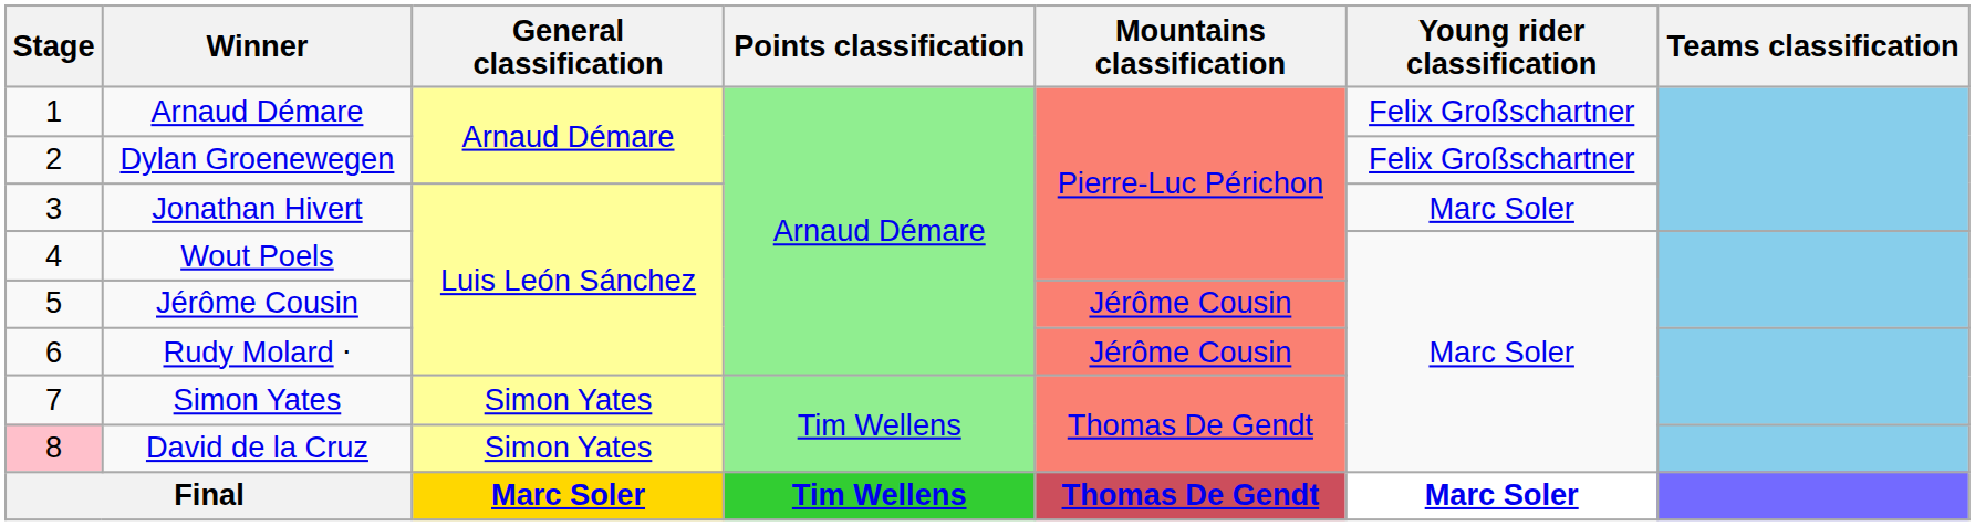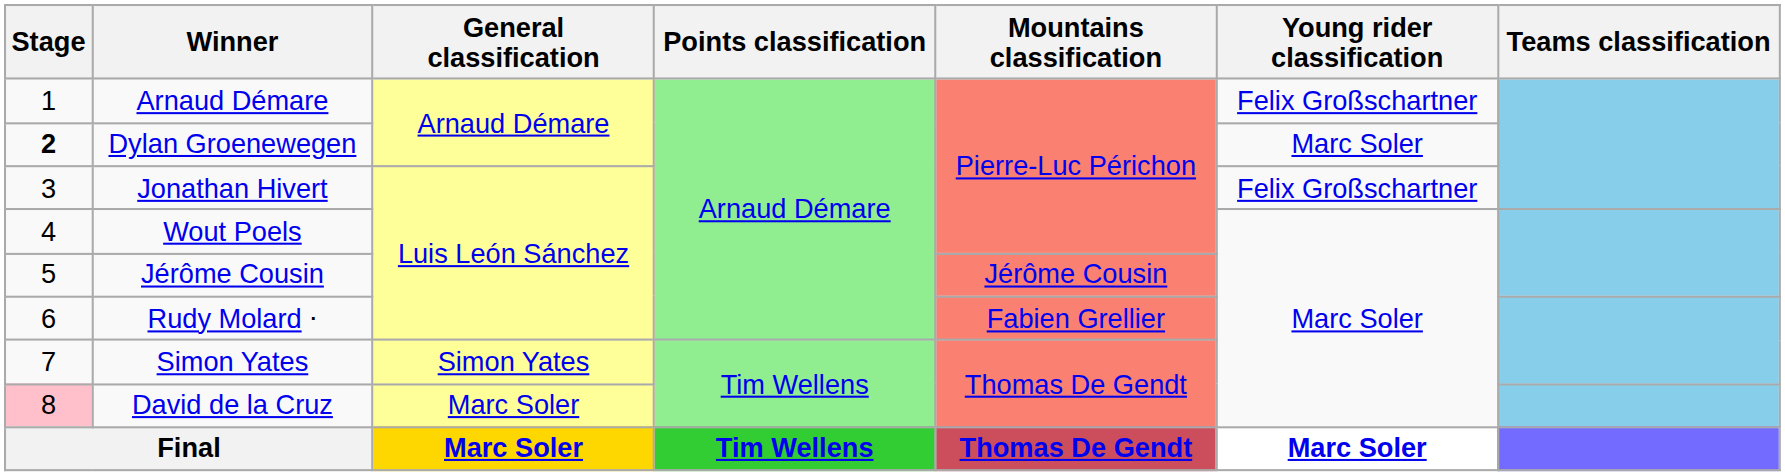 <table class=wikitable style="text-align: center; font-size:smaller;">
 <tr>
 <th style="width:1%;">Stage</th>
 <th style="width:16.5%;">Winner</th>
 <th style="width:16.5%;">General classification<br></th>
 <th style="width:16.5%;">Points classification<br></th>
 <th style="width:16.5%;">Mountains classification<br></th>
 <th style="width:16.5%;">Young rider classification<br></th>
 <th style="width:16.5%;">Teams classification</th>
 </tr>
 <tr>
 <td>1</td>
 <td><a href='#'>Arnaud Démare</a></td>
 <td style="background:#ffff99;" rowspan=2><a href='#'>Arnaud Démare</a></td>
 <td style="background:lightgreen;" rowspan=6><a href='#'>Arnaud Démare</a></td>
 <td style="background:salmon;" rowspan=4><a href='#'>Pierre-Luc Périchon</a></td>
 <td style="background:offwhite;"><a href='#'>Felix Großschartner</a></td>
 <td style="background:skyblue;" rowspan=3></td>
 </tr>
 <tr>
-<td>2</td>
+<td><strong>2</strong></td>
 <td><a href='#'>Dylan Groenewegen</a></td>
-<td style="background:offwhite;"><a href='#'>Felix Großschartner</a></td>
+<td style="background:offwhite;"><a href='#'>Marc Soler</a></td>
 </tr>
 <tr>
 <td>3</td>
 <td><a href='#'>Jonathan Hivert</a></td>
 <td style="background:#ffff99;" rowspan=4><a href='#'>Luis León Sánchez</a></td>
-<td style="background:offwhite;"><a href='#'>Marc Soler</a></td>
+<td style="background:offwhite;"><a href='#'>Felix Großschartner</a></td>
 </tr>
 <tr>
 <td>4</td>
 <td><a href='#'>Wout Poels</a></td>
 <td style="background:offwhite;" rowspan=5><a href='#'>Marc Soler</a></td>
 <td style="background:skyblue;" rowspan=2></td>
 </tr>
 <tr>
 <td>5</td>
 <td><a href='#'>Jérôme Cousin</a></td>
 <td style="background:salmon;"><a href='#'>Jérôme Cousin</a></td>
 </tr>
 <tr>
 <td>6</td>
 <td><a href='#'>Rudy Molard</a> ⋅</td>
-<td style="background:salmon;"><a href='#'>Jérôme Cousin</a></td>
+<td style="background:salmon;"><a href='#'>Fabien Grellier</a></td>
 <td style="background:skyblue;" rowspan=2></td>
 </tr>
 <tr>
 <td>7</td>
 <td><a href='#'>Simon Yates</a></td>
 <td style="background:#ffff99;"><a href='#'>Simon Yates</a></td>
 <td style="background:lightgreen;" rowspan=2><a href='#'>Tim Wellens</a></td>
 <td style="background:salmon;" rowspan=2><a href='#'>Thomas De Gendt</a></td>
 </tr>
 <tr>
 <td style="background: pink;">8</td>
 <td><a href='#'>David de la Cruz</a></td>
-<td style="background:#ffff99;"><a href='#'>Simon Yates</a></td>
+<td style="background:#ffff99;"><a href='#'>Marc Soler</a></td>
 <td style="background:skyblue;"></td>
 </tr>
 <tr>
 <th colspan=2>Final</th>
 <th style="background:gold;"><a href='#'>Marc Soler</a></th>
 <th style="background:limegreen;"><a href='#'>Tim Wellens</a></th>
 <th style="background:#CC4E5C;"><a href='#'>Thomas De Gendt</a></th>
 <th style="background:white;"><a href='#'>Marc Soler</a></th>
 <th style="background:#736aff;"></th>
 </tr>
 </table>
